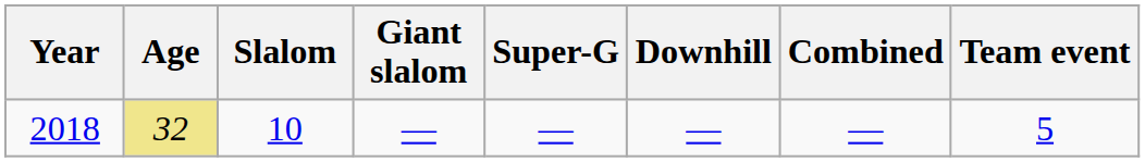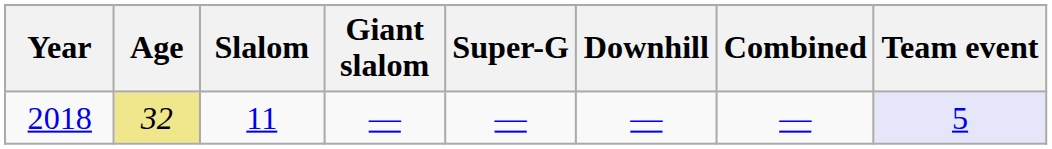 <table class=wikitable style="text-align:center">
 <tr>
 <th>  Year  </th>
 <th> Age </th>
 <th> Slalom </th>
 <th> Giant <br> slalom </th>
 <th>Super-G</th>
 <th>Downhill</th>
 <th>Combined</th>
 <th>Team event</th>
 </tr>
 <tr>
 <td><a href='#'>2018</a></td>
 <td style="background: khaki;"><em>32</em></td>
-<td><a href='#'>10</a></td>
+<td><a href='#'>11</a></td>
 <td><a href='#'>—</a></td>
 <td><a href='#'>—</a></td>
 <td><a href='#'>—</a></td>
 <td><a href='#'>—</a></td>
-<td><a href='#'>5</a></td>
+<td style="background: lavender;"><a href='#'>5</a></td>
 </tr>
 </table>
